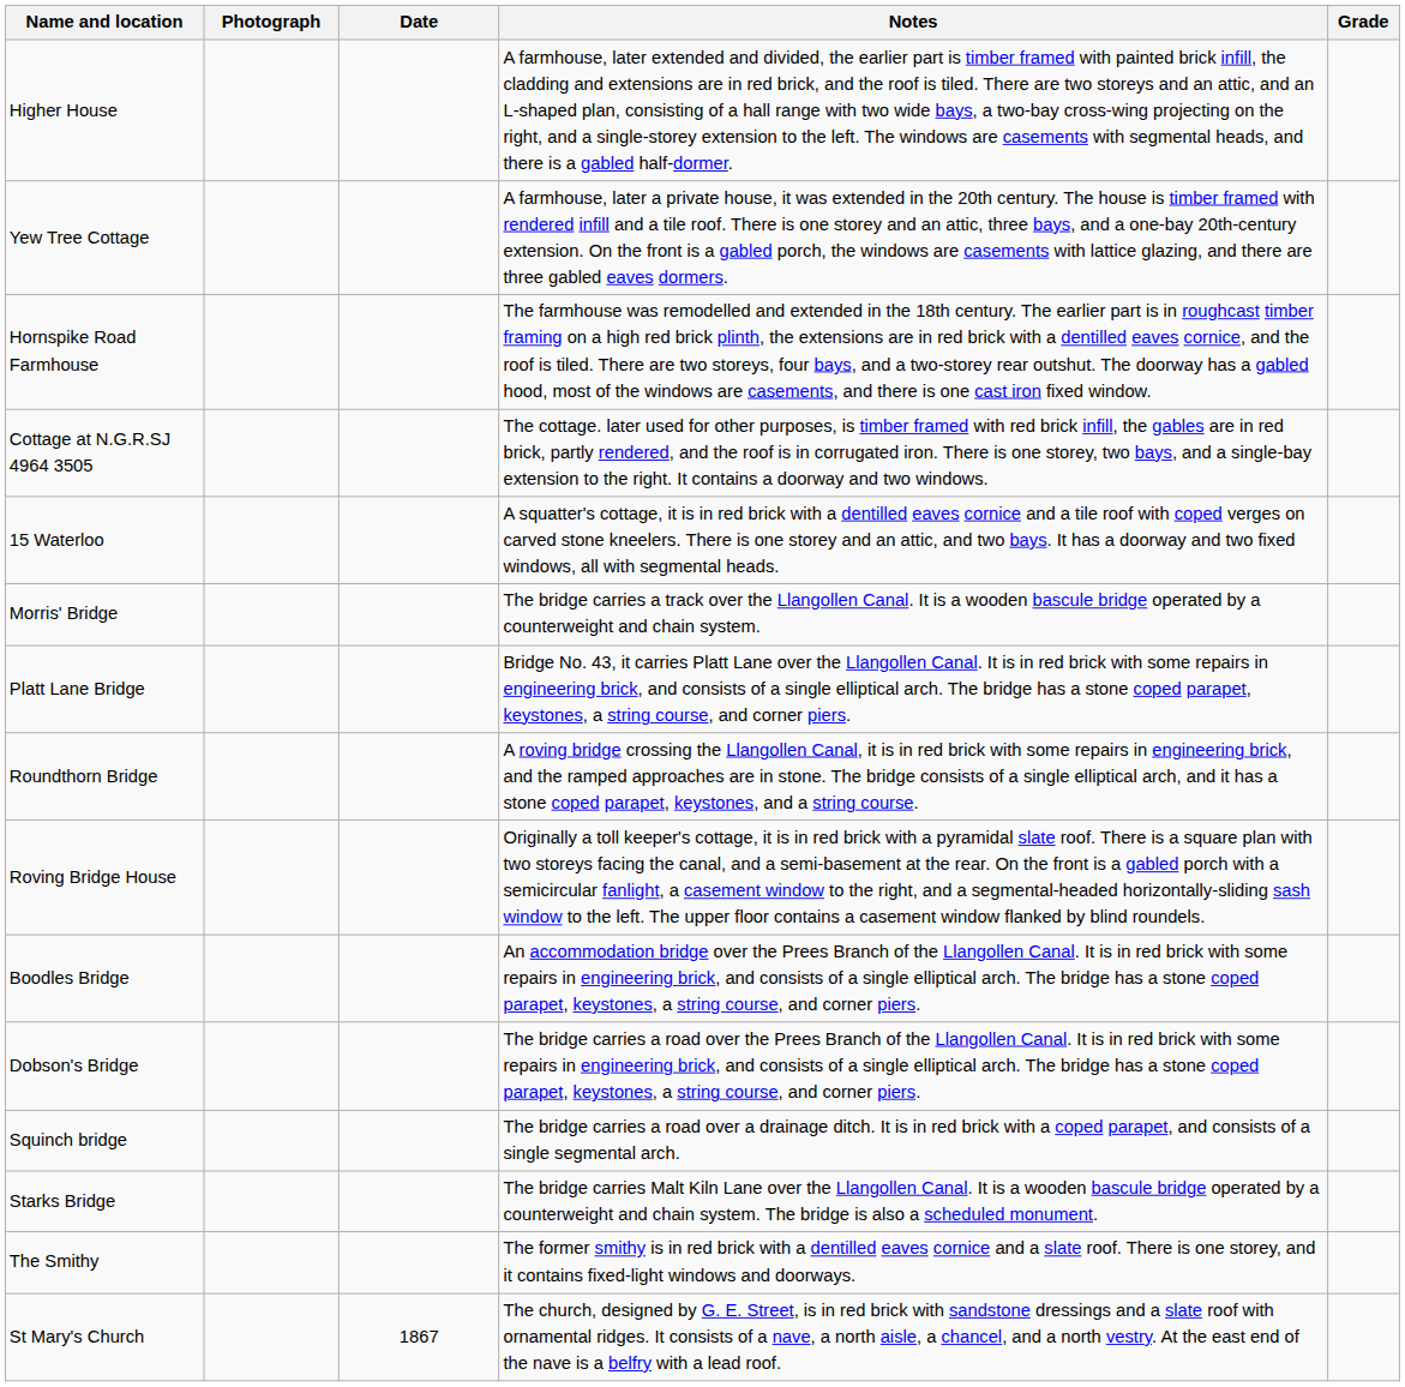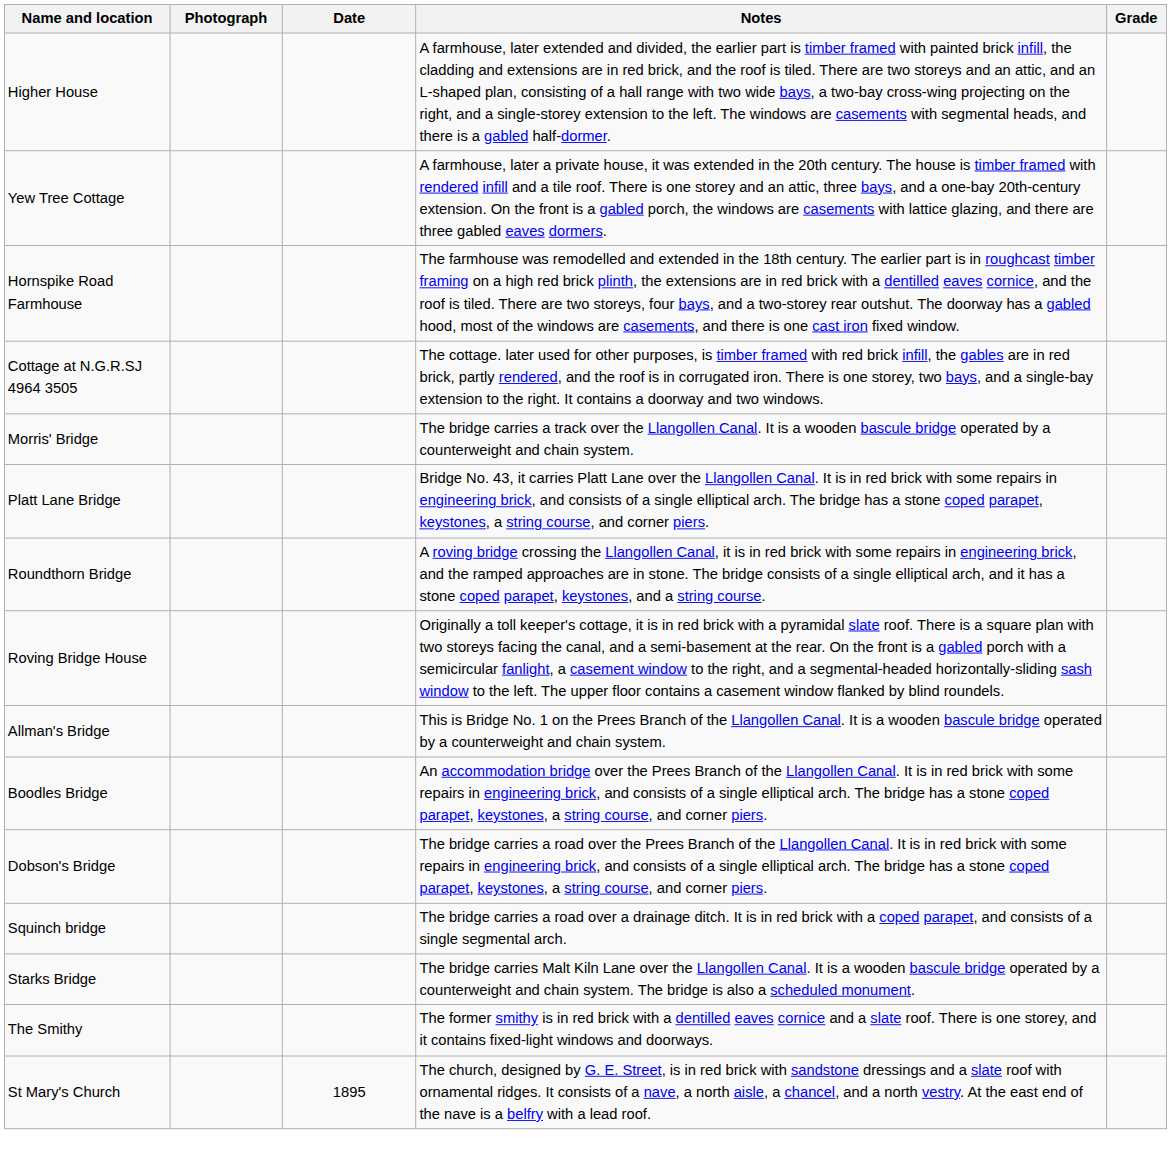 <table class="wikitable sortable plainrowheaders" style="width:100%; border:0; text-align:left; line-height:150%;">
 <tr>
 <th scope="col"  style="width:150px">Name and location</th>
 <th scope="col"  style="width:100px" class="unsortable">Photograph</th>
 <th scope="col"  style="width:120px">Date</th>
 <th scope="col"  style="width:650px" class="unsortable">Notes</th>
 <th scope="col"  style="width:50px">Grade</th>
 </tr>
 <tr>
 <td>Higher House<br><small></small></td>
 <td></td>
 <td align="center"></td>
 <td>A farmhouse, later extended and divided, the earlier part is <a href='#'>timber framed</a> with painted brick <a href='#'>infill</a>, the cladding and extensions are in red brick, and the roof is tiled.  There are two storeys and an attic, and an L-shaped plan, consisting of a hall range with two wide <a href='#'>bays</a>, a two-bay cross-wing projecting on the right, and a single-storey extension to the left.  The windows are <a href='#'>casements</a> with segmental heads, and there is a <a href='#'>gabled</a> half-<a href='#'>dormer</a>.</td>
 <td align="center" ></td>
 </tr>
 <tr>
 <td>Yew Tree Cottage<br><small></small></td>
 <td></td>
 <td align="center"></td>
 <td>A farmhouse, later a private house, it was extended in the 20th century.  The house is <a href='#'>timber framed</a> with <a href='#'>rendered</a> <a href='#'>infill</a> and a tile roof.  There is one storey and an attic, three <a href='#'>bays</a>, and a one-bay 20th-century extension.  On the front is a <a href='#'>gabled</a> porch, the windows are <a href='#'>casements</a> with lattice glazing, and there are three gabled <a href='#'>eaves</a> <a href='#'>dormers</a>.</td>
 <td align="center" ></td>
 </tr>
 <tr>
 <td>Hornspike Road Farmhouse<br><small></small></td>
 <td></td>
 <td align="center"></td>
 <td>The farmhouse was remodelled and extended in the 18th century.  The earlier part is in <a href='#'>roughcast</a> <a href='#'>timber framing</a> on a high red brick <a href='#'>plinth</a>, the extensions are in red brick with a <a href='#'>dentilled</a> <a href='#'>eaves</a> <a href='#'>cornice</a>, and the roof is tiled.  There are two storeys, four <a href='#'>bays</a>, and a two-storey rear outshut.  The doorway has a <a href='#'>gabled</a> hood, most of the windows are <a href='#'>casements</a>, and there is one <a href='#'>cast iron</a> fixed window.</td>
 <td align="center" ></td>
 </tr>
 <tr>
 <td>Cottage at N.G.R.SJ 4964 3505<br><small></small></td>
 <td></td>
 <td align="center"></td>
 <td>The cottage. later used for other purposes, is <a href='#'>timber framed</a> with red brick <a href='#'>infill</a>, the <a href='#'>gables</a> are in red brick, partly <a href='#'>rendered</a>, and the roof is in corrugated iron.  There is one storey, two <a href='#'>bays</a>, and a single-bay extension to the right.  It contains a doorway and two windows.</td>
 <td align="center" ></td>
 </tr>
 <tr>
-<td>15 Waterloo<br><small></small></td>
-<td></td>
-<td align="center"></td>
-<td>A squatter's cottage, it is in red brick with a <a href='#'>dentilled</a> <a href='#'>eaves</a> <a href='#'>cornice</a> and a tile roof with <a href='#'>coped</a> verges on carved stone kneelers.  There is one storey and an attic, and two <a href='#'>bays</a>.  It has a doorway and two fixed windows, all with segmental heads.</td>
-<td align="center" ></td>
-</tr>
-<tr>
 <td>Morris' Bridge<br><small></small></td>
 <td></td>
 <td align="center"></td>
 <td>The bridge carries a track over the <a href='#'>Llangollen Canal</a>.  It is a wooden <a href='#'>bascule bridge</a> operated by a counterweight and chain system.</td>
 <td align="center" ></td>
 </tr>
 <tr>
 <td>Platt Lane Bridge<br><small></small></td>
 <td></td>
 <td align="center"></td>
 <td>Bridge No. 43, it carries Platt Lane over the <a href='#'>Llangollen Canal</a>.  It is in red brick with some repairs in <a href='#'>engineering brick</a>, and consists of a single elliptical arch.  The bridge has a stone <a href='#'>coped</a> <a href='#'>parapet</a>, <a href='#'>keystones</a>, a <a href='#'>string course</a>, and corner <a href='#'>piers</a>.</td>
 <td align="center" ></td>
 </tr>
 <tr>
 <td>Roundthorn Bridge<br><small></small></td>
 <td></td>
 <td align="center"></td>
 <td>A <a href='#'>roving bridge</a> crossing the <a href='#'>Llangollen Canal</a>, it is in red brick with some repairs in <a href='#'>engineering brick</a>, and the ramped approaches are in stone.  The bridge consists of a single elliptical arch, and it has a stone <a href='#'>coped</a> <a href='#'>parapet</a>, <a href='#'>keystones</a>, and a <a href='#'>string course</a>.</td>
 <td align="center" ></td>
 </tr>
 <tr>
 <td>Roving Bridge House<br><small></small></td>
 <td></td>
 <td align="center"></td>
 <td>Originally a toll keeper's cottage, it is in red brick with a pyramidal <a href='#'>slate</a> roof.  There is a square plan with two storeys facing the canal, and a semi-basement at the rear.  On the front is a <a href='#'>gabled</a> porch with a semicircular <a href='#'>fanlight</a>, a <a href='#'>casement window</a> to the right, and a segmental-headed horizontally-sliding <a href='#'>sash window</a> to the left.  The upper floor contains a casement window flanked by blind roundels.</td>
+<td align="center" ></td>
+</tr>
+<tr>
+<td>Allman's Bridge<br><small></small></td>
+<td></td>
+<td align="center"></td>
+<td>This is Bridge No. 1 on the Prees Branch of the <a href='#'>Llangollen Canal</a>.  It is a wooden <a href='#'>bascule bridge</a> operated by a counterweight and chain system.</td>
 <td align="center" ></td>
 </tr>
 <tr>
 <td>Boodles Bridge<br><small></small></td>
 <td></td>
 <td align="center"></td>
 <td>An <a href='#'>accommodation bridge</a> over the Prees Branch of the <a href='#'>Llangollen Canal</a>.  It is in red brick with some repairs in <a href='#'>engineering brick</a>, and consists of a single elliptical arch.  The bridge has a stone <a href='#'>coped</a> <a href='#'>parapet</a>, <a href='#'>keystones</a>, a <a href='#'>string course</a>, and corner <a href='#'>piers</a>.</td>
 <td align="center" ></td>
 </tr>
 <tr>
 <td>Dobson's Bridge<br><small></small></td>
 <td></td>
 <td align="center"></td>
 <td>The bridge carries a road over the Prees Branch of the <a href='#'>Llangollen Canal</a>.  It is in red brick with some repairs in <a href='#'>engineering brick</a>, and consists of a single elliptical arch.  The bridge has a stone <a href='#'>coped</a> <a href='#'>parapet</a>, <a href='#'>keystones</a>, a <a href='#'>string course</a>, and corner <a href='#'>piers</a>.</td>
 <td align="center" ></td>
 </tr>
 <tr>
 <td>Squinch bridge<br><small></small></td>
 <td></td>
 <td align="center"></td>
 <td>The bridge carries a road over a drainage ditch.  It is in red brick with a <a href='#'>coped</a> <a href='#'>parapet</a>, and consists of a single segmental arch.</td>
 <td align="center" ></td>
 </tr>
 <tr>
 <td>Starks Bridge<br><small></small></td>
 <td></td>
 <td align="center"></td>
 <td>The bridge carries Malt Kiln Lane over the <a href='#'>Llangollen Canal</a>.  It is a wooden <a href='#'>bascule bridge</a> operated by a counterweight and chain system.  The bridge is also a <a href='#'>scheduled monument</a>.</td>
 <td align="center" ></td>
 </tr>
 <tr>
 <td>The Smithy<br><small></small></td>
 <td></td>
 <td align="center"></td>
 <td>The former <a href='#'>smithy</a> is in red brick with a <a href='#'>dentilled</a> <a href='#'>eaves</a> <a href='#'>cornice</a> and a <a href='#'>slate</a> roof.  There is one storey, and it contains fixed-light windows and doorways.</td>
 <td align="center" ></td>
 </tr>
 <tr>
 <td>St Mary's Church<br><small></small></td>
 <td></td>
-<td align="center">1867</td>
+<td align="center">1895</td>
 <td>The church, designed by <a href='#'>G. E. Street</a>, is in red brick with <a href='#'>sandstone</a> dressings and a <a href='#'>slate</a> roof with ornamental ridges.  It consists of a <a href='#'>nave</a>, a north <a href='#'>aisle</a>, a <a href='#'>chancel</a>, and a north <a href='#'>vestry</a>.  At the east end of the nave is a <a href='#'>belfry</a> with a lead roof.</td>
 <td align="center" ></td>
 </tr>
 <tr>
 </tr>
 </table>
